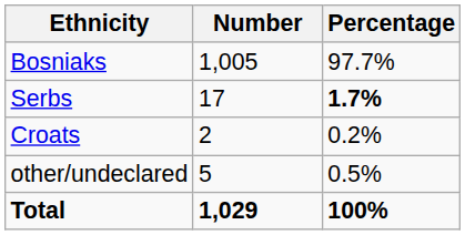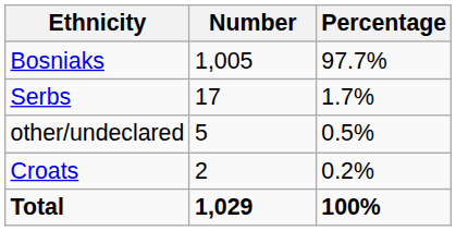 <table class="wikitable">
 <tr>
 <th width="100px">Ethnicity</th>
 <th width="80px">Number</th>
 <th width="80px">Percentage</th>
 </tr>
 <tr>
 <td><a href='#'>Bosniaks</a></td>
 <td>1,005</td>
 <td>97.7%</td>
 </tr>
 <tr>
 <td><a href='#'>Serbs</a></td>
 <td>17</td>
-<td><strong>1.7%</strong></td>
+<td>1.7%</td>
+</tr>
+<tr>
+<td>other/undeclared</td>
+<td>5</td>
+<td>0.5%</td>
 </tr>
 <tr>
 <td><a href='#'>Croats</a></td>
 <td>2</td>
 <td>0.2%</td>
 </tr>
 <tr>
-<td>other/undeclared</td>
-<td>5</td>
-<td>0.5%</td>
-</tr>
-<tr>
 <td><strong>Total</strong></td>
 <td><strong>1,029</strong></td>
 <td><strong>100%</strong></td>
 </tr>
 </table>
